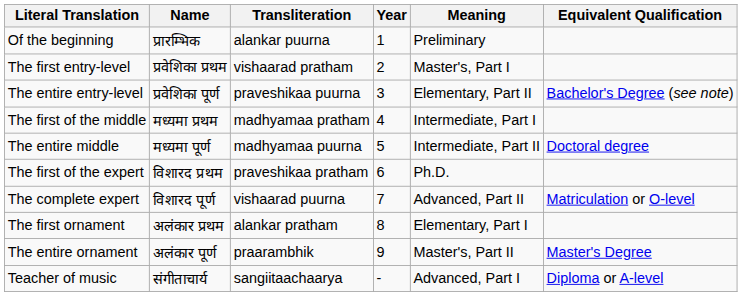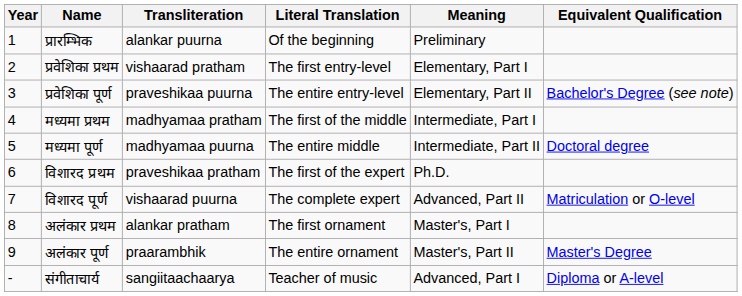 <table class="wikitable">
 <tr>
-<th>Literal Translation</th>
+<th>Year</th>
 <th>Name</th>
 <th>Transliteration</th>
-<th>Year</th>
+<th>Literal Translation</th>
 <th>Meaning</th>
 <th>Equivalent Qualification</th>
 </tr>
 <tr>
-<td>Of the beginning</td>
+<td>1</td>
 <td>प्रारम्भिक</td>
 <td>alankar puurna</td>
-<td>1</td>
+<td>Of the beginning</td>
 <td>Preliminary</td>
 <td></td>
 </tr>
 <tr>
-<td>The first entry-level</td>
+<td>2</td>
 <td>प्रवेशिका प्रथम</td>
 <td>vishaarad pratham</td>
-<td>2</td>
+<td>The first entry-level</td>
+<td>Elementary, Part I</td>
+<td></td>
+</tr>
+<tr>
+<td>3</td>
+<td>प्रवेशिका पूर्ण</td>
+<td>praveshikaa puurna</td>
+<td>The entire entry-level</td>
+<td>Elementary, Part II</td>
+<td><a href='#'>Bachelor's Degree</a> (<em>see note</em>)</td>
+</tr>
+<tr>
+<td>4</td>
+<td>मध्यमा प्रथम</td>
+<td>madhyamaa pratham</td>
+<td>The first of the middle</td>
+<td>Intermediate, Part I</td>
+<td></td>
+</tr>
+<tr>
+<td>5</td>
+<td>मध्यमा पूर्ण</td>
+<td>madhyamaa puurna</td>
+<td>The entire middle</td>
+<td>Intermediate, Part II</td>
+<td><a href='#'>Doctoral degree</a></td>
+</tr>
+<tr>
+<td>6</td>
+<td>विशारद प्रथम</td>
+<td>praveshikaa pratham</td>
+<td>The first of the expert</td>
+<td>Ph.D.</td>
+<td></td>
+</tr>
+<tr>
+<td>7</td>
+<td>विशारद पूर्ण</td>
+<td>vishaarad puurna</td>
+<td>The complete expert</td>
+<td>Advanced, Part II</td>
+<td><a href='#'>Matriculation</a> or <a href='#'>O-level</a></td>
+</tr>
+<tr>
+<td>8</td>
+<td>अलंकार प्रथम</td>
+<td>alankar pratham</td>
+<td>The first ornament</td>
 <td>Master's, Part I</td>
 <td></td>
 </tr>
 <tr>
-<td>The entire entry-level</td>
-<td>प्रवेशिका पूर्ण</td>
-<td>praveshikaa puurna</td>
-<td>3</td>
-<td>Elementary, Part II</td>
-<td><a href='#'>Bachelor's Degree</a> (<em>see note</em>)</td>
-</tr>
-<tr>
-<td>The first of the middle</td>
-<td>मध्यमा प्रथम</td>
-<td>madhyamaa pratham</td>
-<td>4</td>
-<td>Intermediate, Part I</td>
-<td></td>
-</tr>
-<tr>
-<td>The entire middle</td>
-<td>मध्यमा पूर्ण</td>
-<td>madhyamaa puurna</td>
-<td>5</td>
-<td>Intermediate, Part II</td>
-<td><a href='#'>Doctoral degree</a></td>
-</tr>
-<tr>
-<td>The first of the expert</td>
-<td>विशारद प्रथम</td>
-<td>praveshikaa pratham</td>
-<td>6</td>
-<td>Ph.D.</td>
-<td></td>
-</tr>
-<tr>
-<td>The complete expert</td>
-<td>विशारद पूर्ण</td>
-<td>vishaarad puurna</td>
-<td>7</td>
-<td>Advanced, Part II</td>
-<td><a href='#'>Matriculation</a> or <a href='#'>O-level</a></td>
-</tr>
-<tr>
-<td>The first ornament</td>
-<td>अलंकार प्रथम</td>
-<td>alankar pratham</td>
-<td>8</td>
-<td>Elementary, Part I</td>
-<td></td>
-</tr>
-<tr>
-<td>The entire ornament</td>
+<td>9</td>
 <td>अलंकार पूर्ण</td>
 <td>praarambhik</td>
-<td>9</td>
+<td>The entire ornament</td>
 <td>Master's, Part II</td>
 <td><a href='#'>Master's Degree</a></td>
 </tr>
 <tr>
-<td>Teacher of music</td>
+<td>-</td>
 <td>संगीताचार्य</td>
 <td>sangiitaachaarya</td>
-<td>-</td>
+<td>Teacher of music</td>
 <td>Advanced, Part I</td>
 <td><a href='#'>Diploma</a> or <a href='#'>A-level</a></td>
 </tr>
 </table>
